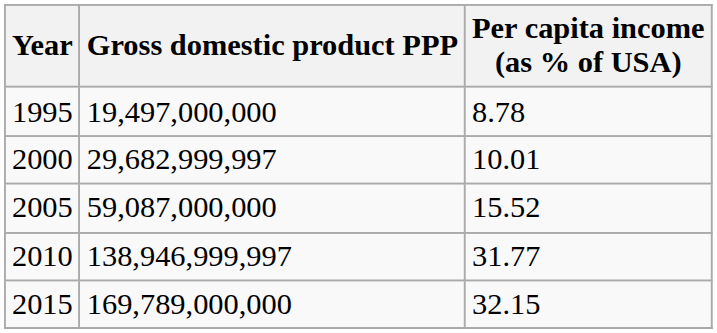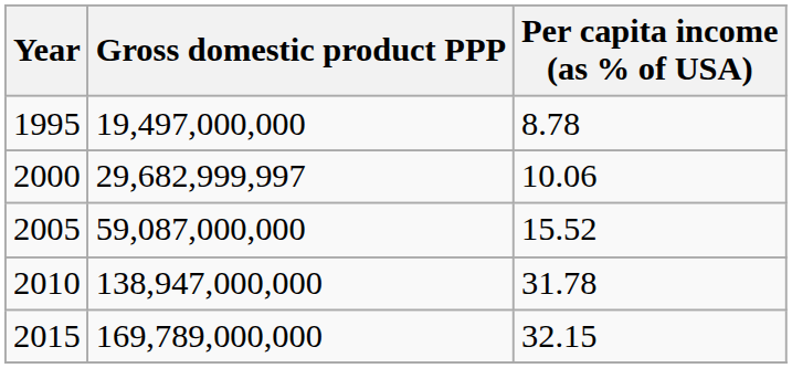 <table class="wikitable">
 <tr>
 <th>Year</th>
 <th>Gross domestic product PPP</th>
 <th>Per capita income<br> (as % of USA)</th>
 </tr>
 <tr>
 <td>1995</td>
 <td>19,497,000,000</td>
 <td>8.78</td>
 </tr>
 <tr>
 <td>2000</td>
 <td>29,682,999,997</td>
-<td>10.01</td>
+<td>10.06</td>
 </tr>
 <tr>
 <td>2005</td>
 <td>59,087,000,000</td>
 <td>15.52</td>
 </tr>
 <tr>
 <td>2010</td>
-<td>138,946,999,997</td>
-<td>31.77</td>
+<td>138,947,000,000</td>
+<td>31.78</td>
 </tr>
 <tr>
 <td>2015</td>
 <td>169,789,000,000</td>
 <td>32.15</td>
 </tr>
 <tr>
 </tr>
 </table>
